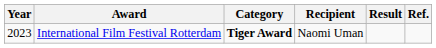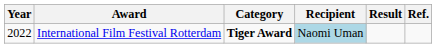 <table class="wikitable">
 <tr>
 <th>Year</th>
 <th>Award</th>
 <th>Category</th>
 <th>Recipient</th>
 <th>Result</th>
 <th>Ref.</th>
 </tr>
 <tr>
-<td>2023</td>
+<td>2022</td>
 <td><a href='#'>International Film Festival Rotterdam</a></td>
 <td><strong>Tiger Award</strong></td>
-<td>Naomi Uman</td>
+<td style="background: lightblue;">Naomi Uman</td>
 <td></td>
 <td></td>
 </tr>
 </table>
